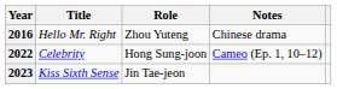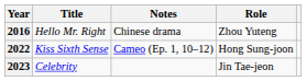 <table class="wikitable plainrowheaders sortable">
 <tr>
 <th scope="col">Year</th>
 <th scope="col">Title</th>
+<th scope="col" class="unsortable">Notes</th>
 <th scope="col">Role</th>
-<th scope="col" class="unsortable">Notes</th>
 <th scope="col" class="unsortable"></th>
 </tr>
 <tr>
 <th scope="row">2016</th>
 <td><em>Hello Mr. Right</em></td>
+<td>Chinese drama</td>
 <td>Zhou Yuteng</td>
-<td>Chinese drama</td>
 <td></td>
 </tr>
 <tr>
 <th scope="row">2022</th>
-<td><em><a href='#'>Celebrity</a></em></td>
+<td><em><a href='#'>Kiss Sixth Sense</a></em></td>
+<td><a href='#'>Cameo</a> (Ep. 1, 10–12)</td>
 <td>Hong Sung-joon</td>
-<td><a href='#'>Cameo</a> (Ep. 1, 10–12)</td>
 <td></td>
 </tr>
 <tr>
 <th scope="row">2023</th>
-<td><em><a href='#'>Kiss Sixth Sense</a></em></td>
+<td><em><a href='#'>Celebrity</a></em></td>
+<td></td>
 <td>Jin Tae-jeon</td>
-<td></td>
 <td style="text-align:center"></td>
 </tr>
 </table>
